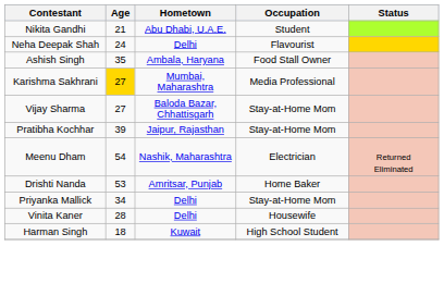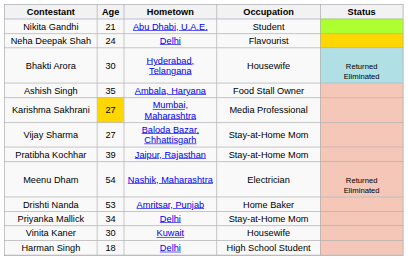 <table class="wikitable sortable" style="text-align:center; font-size:90%; width:100%;">
 <tr style="background:#C1D8FF;">
 <th style="width:18%;">Contestant</th>
 <th style="width:4%;">Age</th>
 <th style="width:18%;">Hometown</th>
 <th style="width:20%;">Occupation</th>
 <th style="width:16%;">Status</th>
 </tr>
 <tr>
 <td>Nikita Gandhi</td>
 <td>21</td>
 <td><a href='#'>Abu Dhabi, U.A.E.</a></td>
 <td>Student</td>
 <td style="background:#ADFF2F;"></td>
 </tr>
 <tr>
 <td>Neha Deepak Shah</td>
 <td>24</td>
 <td><a href='#'>Delhi</a></td>
 <td>Flavourist</td>
 <td style="background:gold;"></td>
+</tr>
+<tr>
+<td>Bhakti Arora</td>
+<td>30</td>
+<td><a href='#'>Hyderabad, Telangana</a></td>
+<td>Housewife</td>
+<td style="background:#B0E0E6; text-align:center;"><br><small>Returned <br>Eliminated </small></td>
 </tr>
 <tr>
 <td>Ashish Singh</td>
 <td>35</td>
 <td><a href='#'>Ambala, Haryana</a></td>
 <td>Food Stall Owner</td>
 <td style="background:#f4c7b8;"></td>
 </tr>
 <tr>
 <td>Karishma Sakhrani</td>
 <td style="background: gold;">27</td>
 <td><a href='#'>Mumbai, Maharashtra</a></td>
 <td>Media Professional</td>
 <td style="background:#f4c7b8;"></td>
 </tr>
 <tr>
 <td>Vijay Sharma</td>
 <td>27</td>
 <td><a href='#'>Baloda Bazar, Chhattisgarh</a></td>
 <td>Stay-at-Home Mom</td>
 <td style="background:#f4c7b8;"></td>
 </tr>
 <tr>
 <td>Pratibha Kochhar</td>
 <td>39</td>
 <td><a href='#'>Jaipur, Rajasthan</a></td>
 <td>Stay-at-Home Mom</td>
 <td style="background:#f4c7b8;"></td>
 </tr>
 <tr>
 <td>Meenu Dham</td>
 <td>54</td>
 <td><a href='#'>Nashik, Maharashtra</a></td>
 <td>Electrician</td>
 <td style="background:#f4c7b8; text-align:center;"><br><small>Returned <br>Eliminated </small></td>
 </tr>
 <tr>
 <td>Drishti Nanda</td>
 <td>53</td>
 <td><a href='#'>Amritsar, Punjab</a></td>
 <td>Home Baker</td>
 <td style="background:#f4c7b8;"></td>
 </tr>
 <tr>
 <td>Priyanka Mallick</td>
 <td>34</td>
 <td><a href='#'>Delhi</a></td>
 <td>Stay-at-Home Mom</td>
 <td style="background:#f4c7b8;"></td>
 </tr>
 <tr>
 <td>Vinita Kaner</td>
-<td>28</td>
-<td><a href='#'>Delhi</a></td>
+<td>30</td>
+<td><a href='#'>Kuwait</a></td>
 <td>Housewife</td>
 <td style="background:#f4c7b8;"></td>
 </tr>
 <tr>
 <td>Harman Singh</td>
 <td>18</td>
-<td><a href='#'>Kuwait</a></td>
+<td><a href='#'>Delhi</a></td>
 <td>High School Student</td>
 <td style="background:#f4c7b8;"></td>
 </tr>
 <tr>
 </tr>
 </table>
